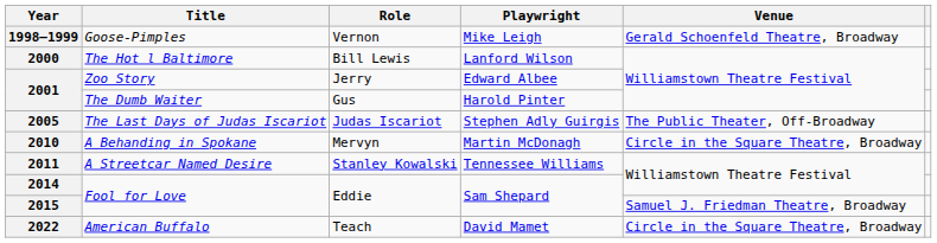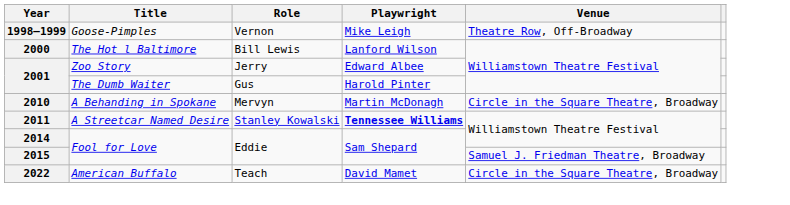 <table class="wikitable plainrowheaders unsortable">
 <tr>
 <th scope="col">Year</th>
 <th scope="col">Title</th>
 <th scope="col">Role</th>
 <th scope="col">Playwright</th>
 <th scope="col" class="unsortable">Venue</th>
 <th scope="col" class="unsortable"></th>
 </tr>
 <tr>
 <th scope=row>1998–1999</th>
 <td><em>Goose-Pimples</em></td>
 <td>Vernon</td>
 <td><a href='#'>Mike Leigh</a></td>
-<td><a href='#'>Gerald Schoenfeld Theatre</a>, Broadway</td>
+<td><a href='#'>Theatre Row</a>, Off-Broadway</td>
 <td></td>
 </tr>
 <tr>
 <th scope=row>2000</th>
 <td><em><a href='#'>The Hot l Baltimore</a></em></td>
 <td>Bill Lewis</td>
 <td><a href='#'>Lanford Wilson</a></td>
 <td rowspan=3><a href='#'>Williamstown Theatre Festival</a></td>
 <td></td>
 </tr>
 <tr>
 <th rowspan="2" scope="row">2001</th>
 <td><em><a href='#'>Zoo Story</a></em></td>
 <td>Jerry</td>
 <td><a href='#'>Edward Albee</a></td>
 <td></td>
 </tr>
 <tr>
 <td><em><a href='#'>The Dumb Waiter</a></em></td>
 <td>Gus</td>
 <td><a href='#'>Harold Pinter</a></td>
 <td></td>
 </tr>
 <tr>
-<th scope=row>2005</th>
-<td><em><a href='#'>The Last Days of Judas Iscariot</a></em></td>
-<td><a href='#'>Judas Iscariot</a></td>
-<td><a href='#'>Stephen Adly Guirgis</a></td>
-<td><a href='#'>The Public Theater</a>, Off-Broadway</td>
-<td></td>
-</tr>
-<tr>
 <th scope=row>2010</th>
 <td><em><a href='#'>A Behanding in Spokane</a></em></td>
 <td>Mervyn</td>
 <td><a href='#'>Martin McDonagh</a></td>
 <td><a href='#'>Circle in the Square Theatre</a>, Broadway</td>
 <td></td>
 </tr>
 <tr>
 <th scope=row>2011</th>
 <td><em><a href='#'>A Streetcar Named Desire</a></em></td>
 <td><a href='#'>Stanley Kowalski</a></td>
-<td><a href='#'>Tennessee Williams</a></td>
+<td><strong><a href='#'>Tennessee Williams</a></strong></td>
 <td rowspan=2>Williamstown Theatre Festival</td>
 <td></td>
 </tr>
 <tr>
 <th scope=row>2014</th>
 <td rowspan=2><em><a href='#'>Fool for Love</a></em></td>
 <td rowspan=2>Eddie</td>
 <td rowspan=2><a href='#'>Sam Shepard</a></td>
 <td></td>
 </tr>
 <tr>
 <th scope=row>2015</th>
 <td><a href='#'>Samuel J. Friedman Theatre</a>, Broadway</td>
 <td></td>
 </tr>
 <tr>
 <th scope=row>2022</th>
 <td><em><a href='#'>American Buffalo</a></em></td>
 <td>Teach</td>
 <td><a href='#'>David Mamet</a></td>
 <td><a href='#'>Circle in the Square Theatre</a>, Broadway</td>
 <td></td>
 </tr>
 </table>
